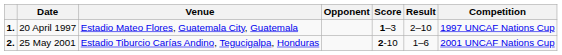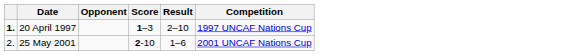 <table class="wikitable">
 <tr>
 <th></th>
 <th>Date</th>
-<th>Venue</th>
 <th>Opponent</th>
 <th>Score</th>
 <th>Result</th>
 <th>Competition</th>
 </tr>
 <tr>
 <td align="center"><strong>1.</strong></td>
 <td>20 April 1997</td>
-<td><a href='#'>Estadio Mateo Flores</a>, <a href='#'>Guatemala City</a>, <a href='#'>Guatemala</a></td>
 <td></td>
 <td align="center"><strong>1</strong>–3</td>
 <td align="center">2–10</td>
 <td><a href='#'>1997 UNCAF Nations Cup</a></td>
 </tr>
 <tr>
-<td align="center"><strong>2.</strong></td>
+<td align="center">2.</td>
 <td>25 May 2001</td>
-<td><a href='#'>Estadio Tiburcio Carías Andino</a>, <a href='#'>Tegucigalpa</a>, <a href='#'>Honduras</a></td>
 <td></td>
 <td align="center"><strong>2</strong>-10</td>
 <td align="center">1–6</td>
 <td><a href='#'>2001 UNCAF Nations Cup</a></td>
 </tr>
 </table>
